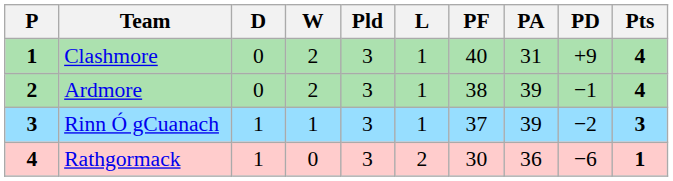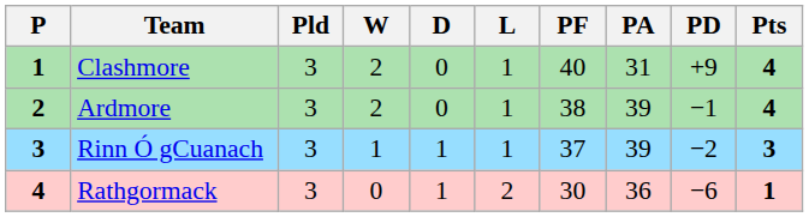 <table class="wikitable" style="text-align: center;">
 <tr>
 <th width=33>P</th>
 <th width=120>Team</th>
+<th width=33>Pld</th>
+<th width=33>W</th>
 <th width=33>D</th>
-<th width=33>W</th>
-<th width=33>Pld</th>
 <th width=33>L</th>
 <th width=33>PF</th>
 <th width=33>PA</th>
 <th width=33>PD</th>
 <th width=33>Pts</th>
 </tr>
 <tr style="background: #ACE1AF;">
 <td><strong>1</strong></td>
 <td align="left"><a href='#'>Clashmore</a></td>
+<td>3</td>
+<td>2</td>
 <td>0</td>
-<td>2</td>
-<td>3</td>
 <td>1</td>
 <td>40</td>
 <td>31</td>
 <td>+9</td>
 <td><strong>4</strong></td>
 </tr>
 <tr style="background: #ACE1AF;">
 <td><strong>2</strong></td>
 <td align="left"><a href='#'>Ardmore</a></td>
+<td>3</td>
+<td>2</td>
 <td>0</td>
-<td>2</td>
-<td>3</td>
 <td>1</td>
 <td>38</td>
 <td>39</td>
 <td>−1</td>
 <td><strong>4</strong></td>
 </tr>
 <tr style="background: #97DEFF;">
 <td><strong>3</strong></td>
 <td align="left"><a href='#'>Rinn Ó gCuanach</a></td>
+<td>3</td>
 <td>1</td>
 <td>1</td>
-<td>3</td>
 <td>1</td>
 <td>37</td>
 <td>39</td>
 <td>−2</td>
 <td><strong>3</strong></td>
 </tr>
 <tr style="background:#FFCCCC">
 <td><strong>4</strong></td>
 <td align="left"><a href='#'>Rathgormack</a></td>
+<td>3</td>
+<td>0</td>
 <td>1</td>
-<td>0</td>
-<td>3</td>
 <td>2</td>
 <td>30</td>
 <td>36</td>
 <td>−6</td>
 <td><strong>1</strong></td>
 </tr>
 </table>
